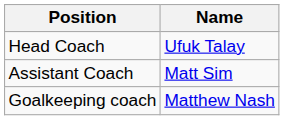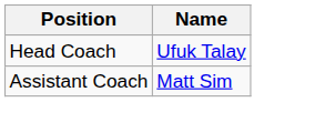 <table class="wikitable">
 <tr>
 <th>Position</th>
 <th>Name</th>
 </tr>
 <tr>
 <td>Head Coach</td>
 <td> <a href='#'>Ufuk Talay</a></td>
 </tr>
 <tr>
 <td>Assistant Coach</td>
 <td> <a href='#'>Matt Sim</a></td>
 </tr>
-<tr>
-<td>Goalkeeping coach</td>
-<td> <a href='#'>Matthew Nash</a></td>
-</tr>
 </table>
